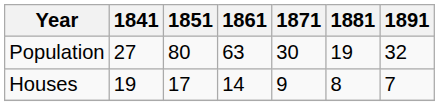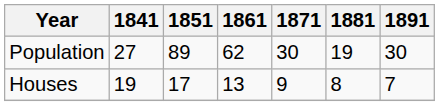 <table class="wikitable">
 <tr>
 <th>Year</th>
 <th>1841</th>
 <th>1851</th>
 <th>1861</th>
 <th>1871</th>
 <th>1881</th>
 <th>1891</th>
 </tr>
 <tr>
 <td>Population</td>
 <td>27</td>
-<td>80</td>
-<td>63</td>
+<td>89</td>
+<td>62</td>
 <td>30</td>
 <td>19</td>
-<td>32</td>
+<td>30</td>
 </tr>
 <tr>
 <td>Houses</td>
 <td>19</td>
 <td>17</td>
-<td>14</td>
+<td>13</td>
 <td>9</td>
 <td>8</td>
 <td>7</td>
 </tr>
 <tr>
 </tr>
 </table>
